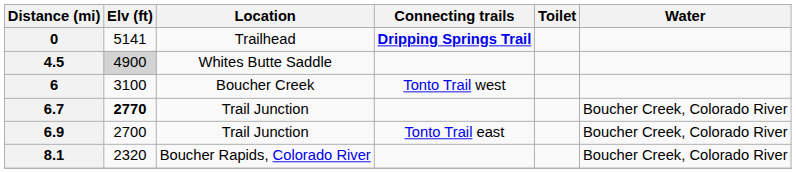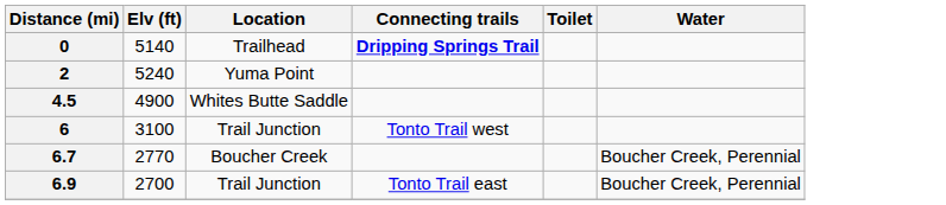 <table class="wikitable" style="text-align:center">
 <tr>
 <th>Distance (mi)</th>
 <th>Elv (ft)</th>
 <th>Location</th>
 <th>Connecting trails</th>
 <th>Toilet</th>
 <th>Water</th>
 </tr>
 <tr>
 <th>0</th>
-<td>5141</td>
+<td>5140</td>
 <td>Trailhead</td>
 <td><strong><a href='#'>Dripping Springs Trail</a></strong></td>
 <td></td>
 <td></td>
 </tr>
 <tr>
+<th>2</th>
+<td>5240</td>
+<td>Yuma Point</td>
+<td></td>
+<td></td>
+<td></td>
+</tr>
+<tr>
 <th>4.5</th>
-<td style="background: lightgrey;">4900</td>
+<td>4900</td>
 <td>Whites Butte Saddle</td>
 <td></td>
 <td></td>
 <td></td>
 </tr>
 <tr>
 <th>6</th>
 <td>3100</td>
-<td>Boucher Creek</td>
+<td>Trail Junction</td>
 <td><a href='#'>Tonto Trail</a> west</td>
 <td></td>
 <td></td>
 </tr>
 <tr>
 <th>6.7</th>
-<td><strong>2770</strong></td>
-<td>Trail Junction</td>
+<td>2770</td>
+<td>Boucher Creek</td>
 <td></td>
 <td></td>
-<td>Boucher Creek, Colorado River</td>
+<td>Boucher Creek, Perennial</td>
 </tr>
 <tr>
 <th>6.9</th>
 <td>2700</td>
 <td>Trail Junction</td>
 <td><a href='#'>Tonto Trail</a> east</td>
 <td></td>
-<td>Boucher Creek, Colorado River</td>
-</tr>
-<tr>
-<th>8.1</th>
-<td>2320</td>
-<td>Boucher Rapids, <a href='#'>Colorado River</a></td>
-<td></td>
-<td></td>
-<td>Boucher Creek, Colorado River</td>
+<td>Boucher Creek, Perennial</td>
 </tr>
 <tr>
 </tr>
 </table>
